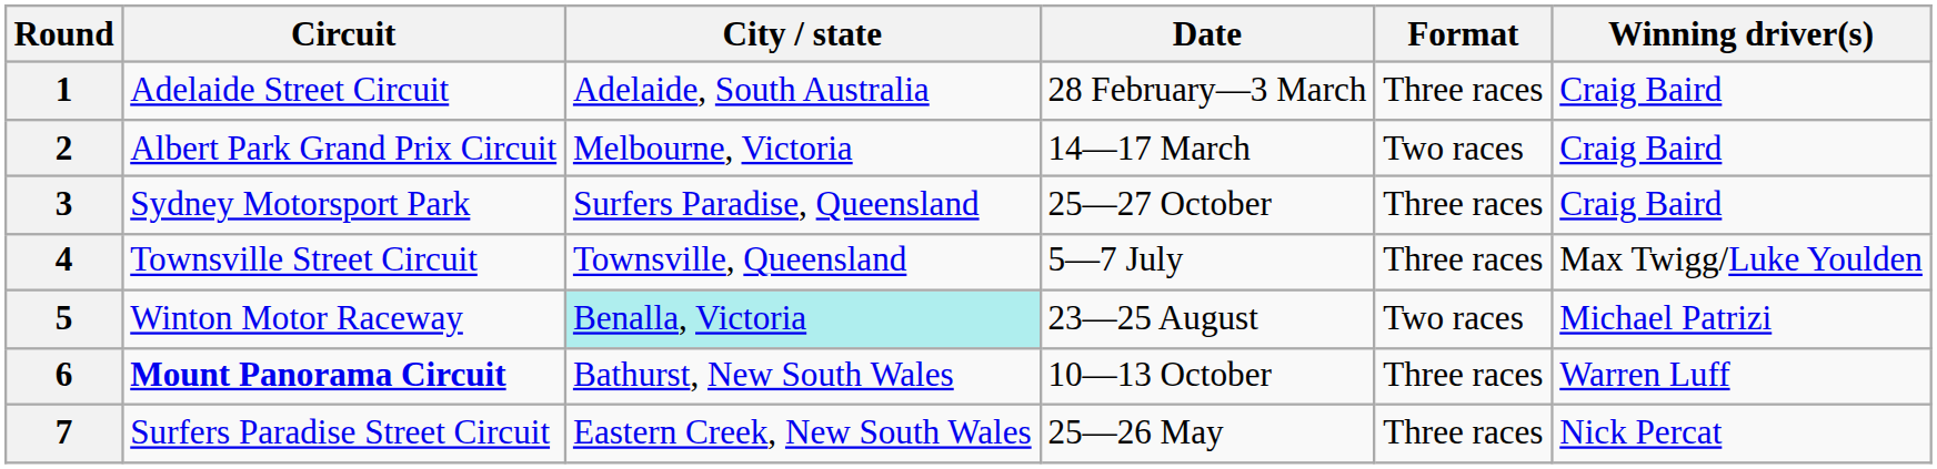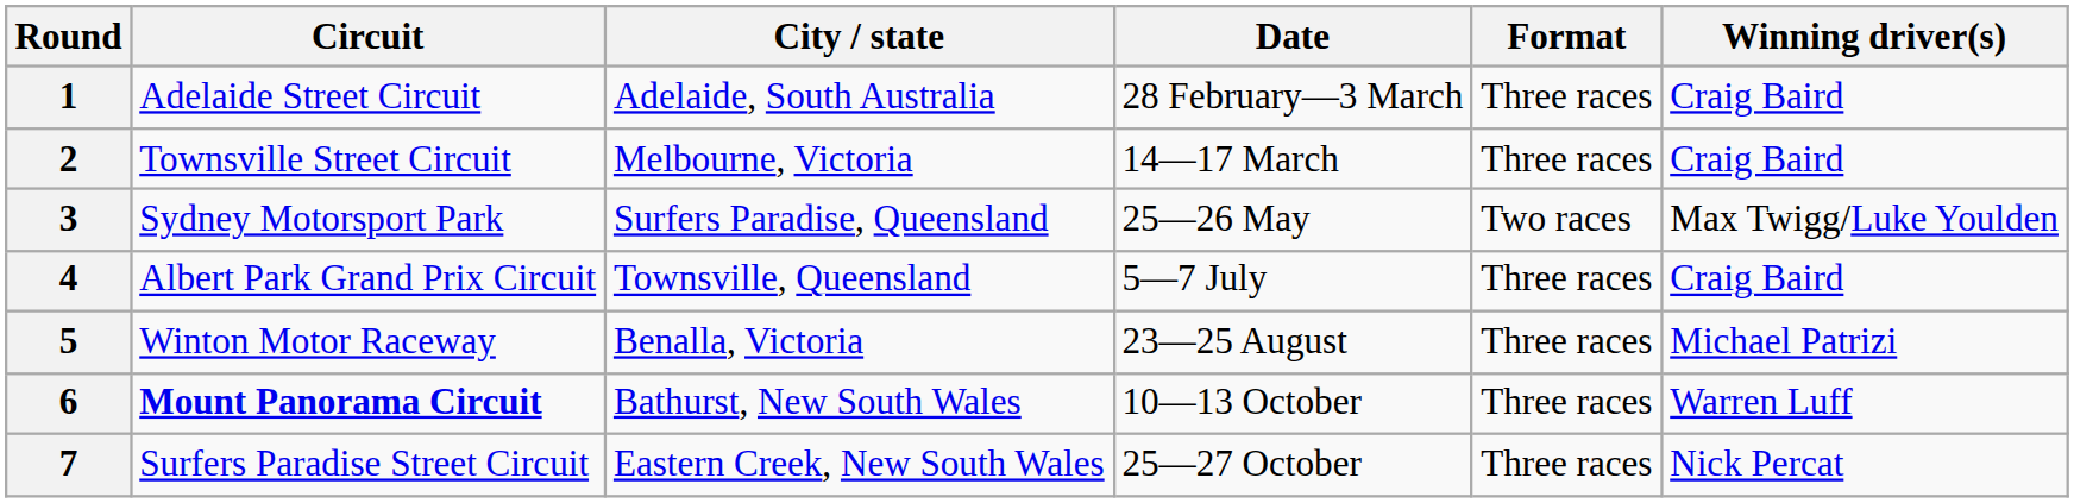 <table class="wikitable" style="font-size: 85%">
 <tr>
 <th>Round</th>
 <th>Circuit</th>
 <th>City / state</th>
 <th>Date</th>
 <th>Format</th>
 <th>Winning driver(s)</th>
 </tr>
 <tr>
 <th>1</th>
 <td> <a href='#'>Adelaide Street Circuit</a></td>
 <td><a href='#'>Adelaide</a>, <a href='#'>South Australia</a></td>
 <td>28 February—3 March</td>
 <td>Three races</td>
 <td><a href='#'>Craig Baird</a></td>
 </tr>
 <tr>
 <th>2</th>
-<td> <a href='#'>Albert Park Grand Prix Circuit</a></td>
+<td> <a href='#'>Townsville Street Circuit</a></td>
 <td><a href='#'>Melbourne</a>, <a href='#'>Victoria</a></td>
 <td>14—17 March</td>
-<td>Two races</td>
+<td>Three races</td>
 <td><a href='#'>Craig Baird</a></td>
 </tr>
 <tr>
 <th>3</th>
 <td> <a href='#'>Sydney Motorsport Park</a></td>
 <td><a href='#'>Surfers Paradise</a>, <a href='#'>Queensland</a></td>
-<td>25—27 October</td>
+<td>25—26 May</td>
+<td>Two races</td>
+<td>Max Twigg/<a href='#'>Luke Youlden</a></td>
+</tr>
+<tr>
+<th>4</th>
+<td> <a href='#'>Albert Park Grand Prix Circuit</a></td>
+<td><a href='#'>Townsville</a>, <a href='#'>Queensland</a></td>
+<td>5—7 July</td>
 <td>Three races</td>
 <td><a href='#'>Craig Baird</a></td>
 </tr>
 <tr>
-<th>4</th>
-<td> <a href='#'>Townsville Street Circuit</a></td>
-<td><a href='#'>Townsville</a>, <a href='#'>Queensland</a></td>
-<td>5—7 July</td>
-<td>Three races</td>
-<td>Max Twigg/<a href='#'>Luke Youlden</a></td>
-</tr>
-<tr>
 <th>5</th>
 <td> <a href='#'>Winton Motor Raceway</a></td>
-<td style="background: paleturquoise;"><a href='#'>Benalla</a>, <a href='#'>Victoria</a></td>
+<td><a href='#'>Benalla</a>, <a href='#'>Victoria</a></td>
 <td>23—25 August</td>
-<td>Two races</td>
+<td>Three races</td>
 <td><a href='#'>Michael Patrizi</a></td>
 </tr>
 <tr>
 <th>6</th>
 <td><strong> <a href='#'>Mount Panorama Circuit</a></strong></td>
 <td><a href='#'>Bathurst</a>, <a href='#'>New South Wales</a></td>
 <td>10—13 October</td>
 <td>Three races</td>
 <td><a href='#'>Warren Luff</a></td>
 </tr>
 <tr>
 <th>7</th>
 <td> <a href='#'>Surfers Paradise Street Circuit</a></td>
 <td><a href='#'>Eastern Creek</a>, <a href='#'>New South Wales</a></td>
-<td>25—26 May</td>
+<td>25—27 October</td>
 <td>Three races</td>
 <td><a href='#'>Nick Percat</a></td>
 </tr>
 </table>
